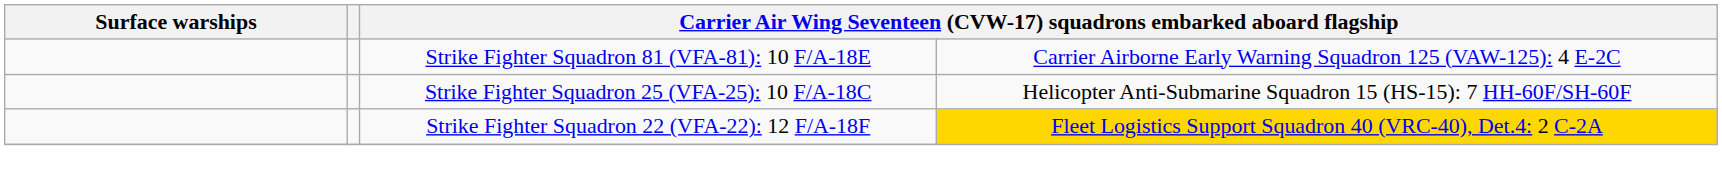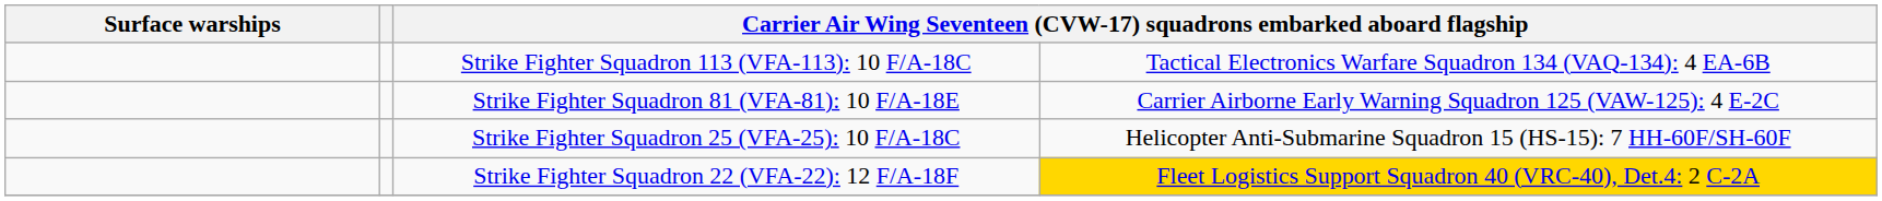 <table class="wikitable" style="text-align:center" width=99%>
 <tr>
 <th colspan="1" width="20%" align="center">Surface warships</th>
 <th colspan="1" width="0%" align="center"></th>
 <th colspan="2" align="center"><a href='#'>Carrier Air Wing Seventeen</a> (CVW-17) squadrons embarked aboard flagship </th>
+</tr>
+<tr>
+<td></td>
+<td></td>
+<td><a href='#'>Strike Fighter Squadron 113 (VFA-113):</a> 10 <a href='#'>F/A-18C</a></td>
+<td><a href='#'>Tactical Electronics Warfare Squadron 134 (VAQ-134):</a> 4 <a href='#'>EA-6B</a></td>
 </tr>
 <tr>
 <td></td>
 <td></td>
 <td><a href='#'>Strike Fighter Squadron 81 (VFA-81):</a> 10 <a href='#'>F/A-18E</a></td>
 <td><a href='#'>Carrier Airborne Early Warning Squadron 125 (VAW-125):</a> 4 <a href='#'>E-2C</a></td>
 </tr>
 <tr>
 <td></td>
 <td></td>
 <td><a href='#'>Strike Fighter Squadron 25 (VFA-25):</a> 10 <a href='#'>F/A-18C</a></td>
 <td>Helicopter Anti-Submarine Squadron 15 (HS-15):  7 <a href='#'>HH-60F/SH-60F</a></td>
 </tr>
 <tr>
 <td></td>
 <td></td>
 <td><a href='#'>Strike Fighter Squadron 22 (VFA-22):</a> 12 <a href='#'>F/A-18F</a></td>
 <td style="background: gold;"><a href='#'>Fleet Logistics Support Squadron 40 (VRC-40), Det.4:</a> 2 <a href='#'>C-2A</a></td>
 </tr>
 <tr>
 </tr>
 </table>
